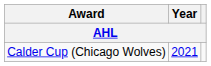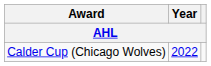 <table class="wikitable">
 <tr>
 <th>Award</th>
 <th>Year</th>
 <th></th>
 </tr>
 <tr>
 <th colspan="3"><a href='#'>AHL</a></th>
 </tr>
 <tr>
 <td><a href='#'>Calder Cup</a> (Chicago Wolves)</td>
-<td><a href='#'>2021</a></td>
+<td><a href='#'>2022</a></td>
 <td></td>
 </tr>
 </table>
